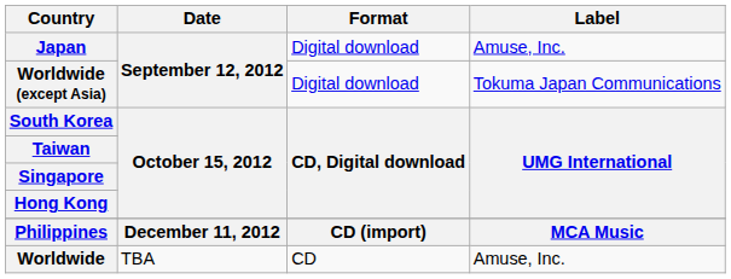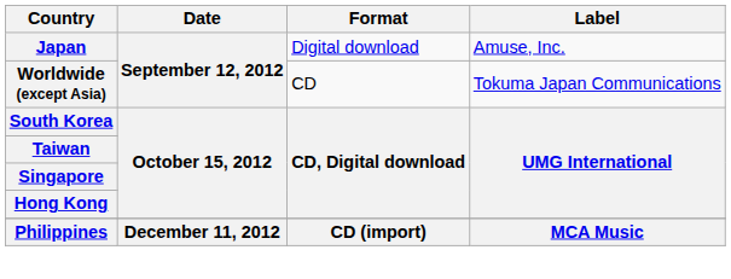 <table class="wikitable plainrowheaders">
 <tr>
 <th scope="col">Country</th>
 <th>Date</th>
 <th>Format</th>
 <th>Label</th>
 </tr>
 <tr>
 <th scope="row" rowspan="1"><a href='#'>Japan</a></th>
 <th scope="row" rowspan="2">September 12, 2012</th>
 <td><a href='#'>Digital download</a></td>
 <td><a href='#'>Amuse, Inc.</a></td>
 </tr>
 <tr>
 <th scope="row" rowspan="1">Worldwide<br><small>(except Asia)</small></th>
-<td><a href='#'>Digital download</a></td>
+<td>CD</td>
 <td><a href='#'>Tokuma Japan Communications</a></td>
 </tr>
 <tr>
 <th scope="row" rowspan="1"><a href='#'>South Korea</a></th>
 <th scope="row" rowspan="4">October 15, 2012</th>
 <th scope="row" rowspan="4">CD, Digital download</th>
 <th scope="row" rowspan="4"><a href='#'>UMG International</a></th>
 </tr>
 <tr>
 <th scope="row" rowspan="1"><a href='#'>Taiwan</a></th>
 </tr>
 <tr>
 <th scope="row" rowspan="1"><a href='#'>Singapore</a></th>
 </tr>
 <tr>
 <th scope="row" rowspan="1"><a href='#'>Hong Kong</a></th>
 </tr>
 <tr>
 </tr>
 <tr>
 <th scope="row" rowspan="1"><a href='#'>Philippines</a></th>
 <th scope="row" rowspan="1">December 11, 2012</th>
 <th scope="row" rowspan="1">CD (import)</th>
 <th scope="row" rowspan="1"><a href='#'>MCA Music</a></th>
 </tr>
-<tr>
-<th scope="row" rowspan="1">Worldwide</th>
-<td>TBA</td>
-<td>CD</td>
-<td>Amuse, Inc.</td>
-</tr>
 </table>
